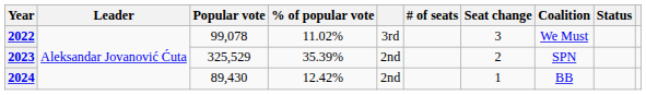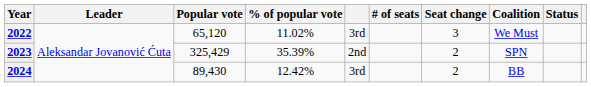 <table class="wikitable" style="text-align:center">
 <tr>
 <th>Year</th>
 <th>Leader</th>
 <th>Popular vote</th>
 <th>% of popular vote</th>
 <th></th>
 <th># of seats</th>
 <th>Seat change</th>
 <th>Coalition</th>
 <th>Status</th>
 <th></th>
 </tr>
 <tr>
 <th><a href='#'>2022</a></th>
 <td rowspan="3"><a href='#'>Aleksandar Jovanović Ćuta</a></td>
-<td>99,078</td>
+<td>65,120</td>
 <td>11.02%</td>
 <td> 3rd</td>
 <td></td>
 <td> 3</td>
 <td><a href='#'>We Must</a></td>
 <td></td>
 <td></td>
 </tr>
 <tr>
 <th><a href='#'>2023</a></th>
-<td>325,529</td>
+<td>325,429</td>
 <td>35.39%</td>
 <td> 2nd</td>
 <td></td>
 <td> 2</td>
 <td><a href='#'>SPN</a></td>
 <td></td>
 <td></td>
 </tr>
 <tr>
 <th><a href='#'>2024</a></th>
 <td>89,430</td>
 <td>12.42%</td>
-<td> 2nd</td>
+<td> 3rd</td>
 <td></td>
-<td> 1</td>
+<td> 2</td>
 <td><a href='#'>BB</a></td>
 <td></td>
 <td></td>
 </tr>
 </table>
